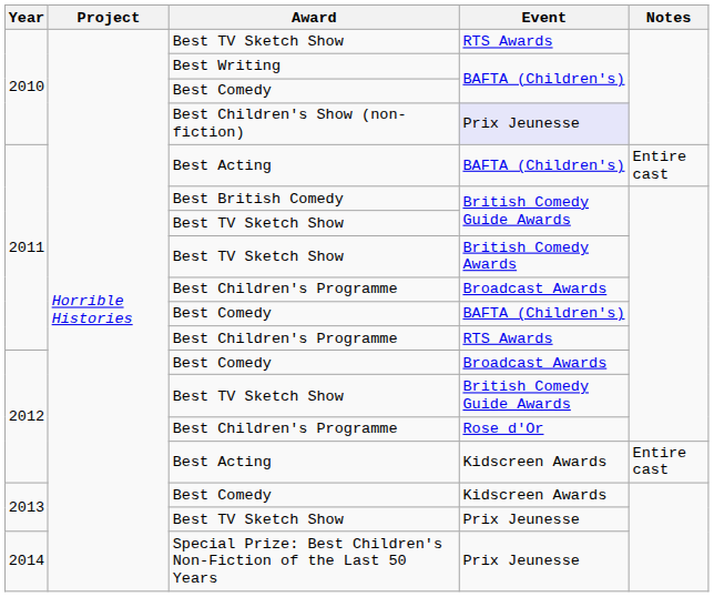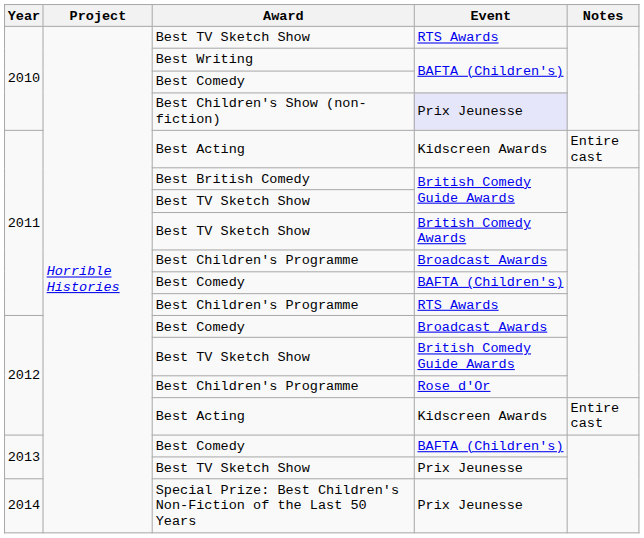 <table class="wikitable">
 <tr>
 <th>Year</th>
 <th>Project</th>
 <th>Award</th>
 <th>Event</th>
 <th>Notes</th>
 </tr>
 <tr>
 <td rowspan="4">2010</td>
 <td rowspan="18"><a href='#'><em>Horrible Histories</em></a></td>
 <td>Best TV Sketch Show</td>
 <td><a href='#'>RTS Awards</a></td>
 </tr>
 <tr>
 <td>Best Writing</td>
 <td rowspan="2"><a href='#'>BAFTA (Children's)</a></td>
 </tr>
 <tr>
 <td>Best Comedy</td>
 </tr>
 <tr>
 <td>Best Children's Show (non-fiction)</td>
 <td style="background: lavender;">Prix Jeunesse</td>
 </tr>
 <tr>
 <td rowspan="7">2011</td>
 <td>Best Acting</td>
-<td><a href='#'>BAFTA (Children's)</a></td>
+<td>Kidscreen Awards</td>
 <td>Entire cast</td>
 </tr>
 <tr>
 <td>Best British Comedy</td>
 <td rowspan="2"><a href='#'>British Comedy Guide Awards</a></td>
 </tr>
 <tr>
 <td>Best TV Sketch Show</td>
 </tr>
 <tr>
 <td>Best TV Sketch Show</td>
 <td><a href='#'>British Comedy Awards</a></td>
 </tr>
 <tr>
 <td>Best Children's Programme</td>
 <td><a href='#'>Broadcast Awards</a></td>
 </tr>
 <tr>
 <td>Best Comedy</td>
 <td><a href='#'>BAFTA (Children's)</a></td>
 </tr>
 <tr>
 <td>Best Children's Programme</td>
 <td><a href='#'>RTS Awards</a></td>
 </tr>
 <tr>
 <td rowspan="4">2012</td>
 <td>Best Comedy</td>
 <td><a href='#'>Broadcast Awards</a></td>
 </tr>
 <tr>
 <td>Best TV Sketch Show</td>
 <td><a href='#'>British Comedy Guide Awards</a></td>
 </tr>
 <tr>
 <td>Best Children's Programme</td>
 <td><a href='#'>Rose d'Or</a></td>
 </tr>
 <tr>
 <td>Best Acting</td>
 <td>Kidscreen Awards</td>
 <td>Entire cast</td>
 </tr>
 <tr>
 <td rowspan="2">2013</td>
 <td>Best Comedy</td>
-<td>Kidscreen Awards</td>
+<td><a href='#'>BAFTA (Children's)</a></td>
 </tr>
 <tr>
 <td>Best TV Sketch Show</td>
 <td>Prix Jeunesse</td>
 </tr>
 <tr>
 <td>2014</td>
 <td>Special Prize: Best Children's Non-Fiction of the Last 50 Years </td>
 <td>Prix Jeunesse</td>
 </tr>
 </table>
